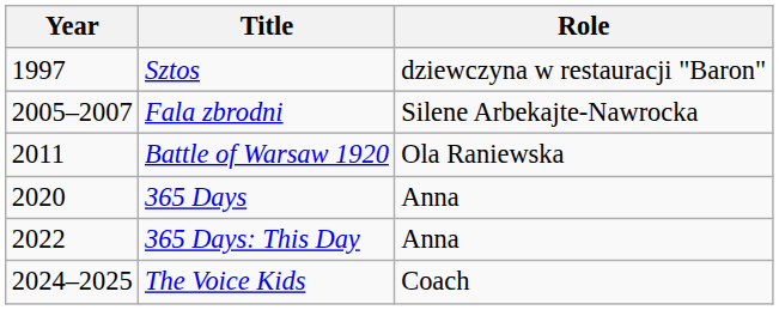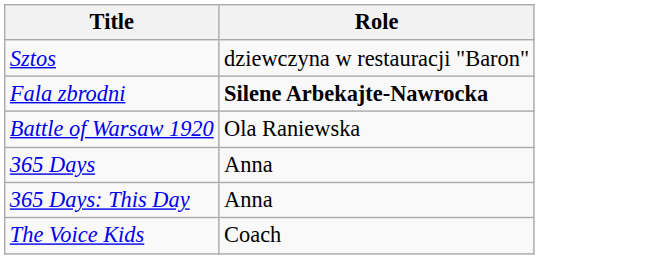 <table class="wikitable">
 <tr>
-<th>Year</th>
 <th>Title</th>
 <th>Role</th>
 </tr>
 <tr>
-<td>1997</td>
 <td><em><a href='#'>Sztos</a></em></td>
 <td>dziewczyna w restauracji "Baron"</td>
 </tr>
 <tr>
-<td>2005–2007</td>
 <td><em><a href='#'>Fala zbrodni</a></em></td>
-<td>Silene Arbekajte-Nawrocka</td>
+<td><strong>Silene Arbekajte-Nawrocka</strong></td>
 </tr>
 <tr>
-<td>2011</td>
 <td><em><a href='#'>Battle of Warsaw 1920</a></em></td>
 <td>Ola Raniewska</td>
 </tr>
 <tr>
-<td>2020</td>
 <td><em><a href='#'>365 Days</a></em></td>
 <td>Anna</td>
 </tr>
 <tr>
-<td>2022</td>
 <td><em><a href='#'>365 Days: This Day</a></em></td>
 <td>Anna</td>
 </tr>
 <tr>
-<td>2024–2025</td>
 <td><em><a href='#'>The Voice Kids</a></em></td>
 <td>Coach</td>
 </tr>
 </table>
